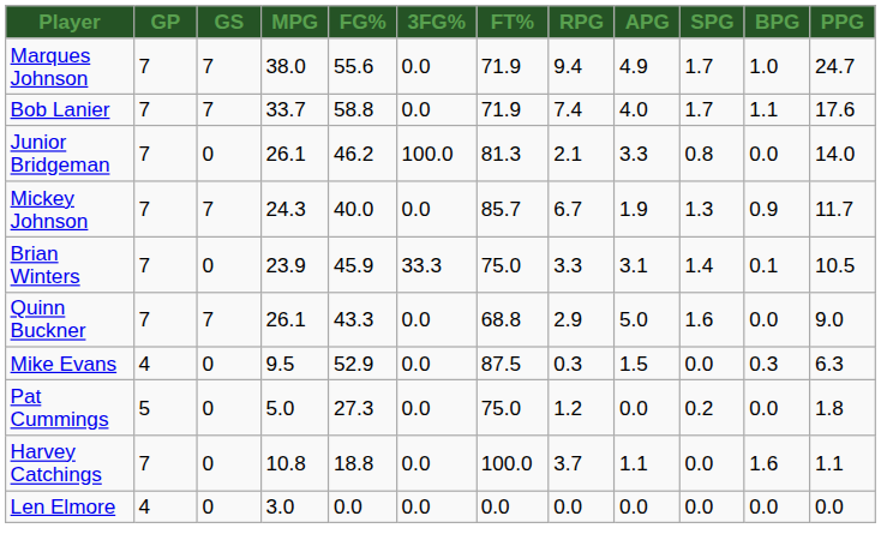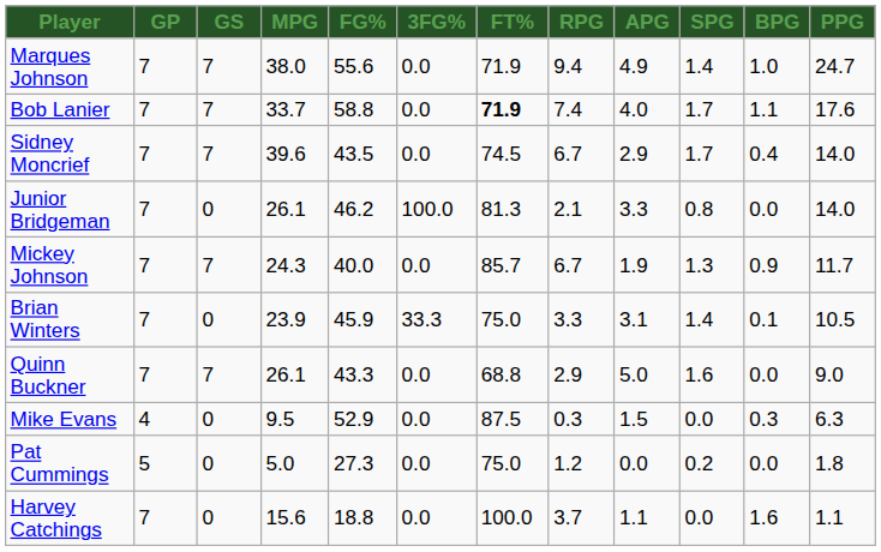 <table class="wikitable sortable" style="font-size: 90%">
 <tr>
 <th style="background:#255325; color:#59A04F" width="10%">Player</th>
 <th style="background:#255325; color:#59A04F" width="6%">GP</th>
 <th style="background:#255325; color:#59A04F" width="6%">GS</th>
 <th style="background:#255325; color:#59A04F" width="6%">MPG</th>
 <th style="background:#255325; color:#59A04F" width="6%">FG%</th>
 <th style="background:#255325; color:#59A04F" width="6%">3FG%</th>
 <th style="background:#255325; color:#59A04F" width="6%">FT%</th>
 <th style="background:#255325; color:#59A04F" width="6%">RPG</th>
 <th style="background:#255325; color:#59A04F" width="6%">APG</th>
 <th style="background:#255325; color:#59A04F" width="6%">SPG</th>
 <th style="background:#255325; color:#59A04F" width="6%">BPG</th>
 <th style="background:#255325; color:#59A04F" width="6%">PPG</th>
 </tr>
 <tr>
 <td><a href='#'>Marques Johnson</a></td>
 <td>7</td>
 <td>7</td>
 <td>38.0</td>
 <td>55.6</td>
 <td>0.0</td>
 <td>71.9</td>
 <td>9.4</td>
 <td>4.9</td>
-<td>1.7</td>
+<td>1.4</td>
 <td>1.0</td>
 <td>24.7</td>
 </tr>
 <tr>
 <td><a href='#'>Bob Lanier</a></td>
 <td>7</td>
 <td>7</td>
 <td>33.7</td>
 <td>58.8</td>
 <td>0.0</td>
-<td>71.9</td>
+<td><strong>71.9</strong></td>
 <td>7.4</td>
 <td>4.0</td>
 <td>1.7</td>
 <td>1.1</td>
 <td>17.6</td>
+</tr>
+<tr>
+<td><a href='#'>Sidney Moncrief</a></td>
+<td>7</td>
+<td>7</td>
+<td>39.6</td>
+<td>43.5</td>
+<td>0.0</td>
+<td>74.5</td>
+<td>6.7</td>
+<td>2.9</td>
+<td>1.7</td>
+<td>0.4</td>
+<td>14.0</td>
 </tr>
 <tr>
 <td><a href='#'>Junior Bridgeman</a></td>
 <td>7</td>
 <td>0</td>
 <td>26.1</td>
 <td>46.2</td>
 <td>100.0</td>
 <td>81.3</td>
 <td>2.1</td>
 <td>3.3</td>
 <td>0.8</td>
 <td>0.0</td>
 <td>14.0</td>
 </tr>
 <tr>
 <td><a href='#'>Mickey Johnson</a></td>
 <td>7</td>
 <td>7</td>
 <td>24.3</td>
 <td>40.0</td>
 <td>0.0</td>
 <td>85.7</td>
 <td>6.7</td>
 <td>1.9</td>
 <td>1.3</td>
 <td>0.9</td>
 <td>11.7</td>
 </tr>
 <tr>
 <td><a href='#'>Brian Winters</a></td>
 <td>7</td>
 <td>0</td>
 <td>23.9</td>
 <td>45.9</td>
 <td>33.3</td>
 <td>75.0</td>
 <td>3.3</td>
 <td>3.1</td>
 <td>1.4</td>
 <td>0.1</td>
 <td>10.5</td>
 </tr>
 <tr>
 <td><a href='#'>Quinn Buckner</a></td>
 <td>7</td>
 <td>7</td>
 <td>26.1</td>
 <td>43.3</td>
 <td>0.0</td>
 <td>68.8</td>
 <td>2.9</td>
 <td>5.0</td>
 <td>1.6</td>
 <td>0.0</td>
 <td>9.0</td>
 </tr>
 <tr>
 <td><a href='#'>Mike Evans</a></td>
 <td>4</td>
 <td>0</td>
 <td>9.5</td>
 <td>52.9</td>
 <td>0.0</td>
 <td>87.5</td>
 <td>0.3</td>
 <td>1.5</td>
 <td>0.0</td>
 <td>0.3</td>
 <td>6.3</td>
 </tr>
 <tr>
 <td><a href='#'>Pat Cummings</a></td>
 <td>5</td>
 <td>0</td>
 <td>5.0</td>
 <td>27.3</td>
 <td>0.0</td>
 <td>75.0</td>
 <td>1.2</td>
 <td>0.0</td>
 <td>0.2</td>
 <td>0.0</td>
 <td>1.8</td>
 </tr>
 <tr>
 <td><a href='#'>Harvey Catchings</a></td>
 <td>7</td>
 <td>0</td>
-<td>10.8</td>
+<td>15.6</td>
 <td>18.8</td>
 <td>0.0</td>
 <td>100.0</td>
 <td>3.7</td>
 <td>1.1</td>
 <td>0.0</td>
 <td>1.6</td>
 <td>1.1</td>
 </tr>
-<tr>
-<td><a href='#'>Len Elmore</a></td>
-<td>4</td>
-<td>0</td>
-<td>3.0</td>
-<td>0.0</td>
-<td>0.0</td>
-<td>0.0</td>
-<td>0.0</td>
-<td>0.0</td>
-<td>0.0</td>
-<td>0.0</td>
-<td>0.0</td>
-</tr>
 </table>
